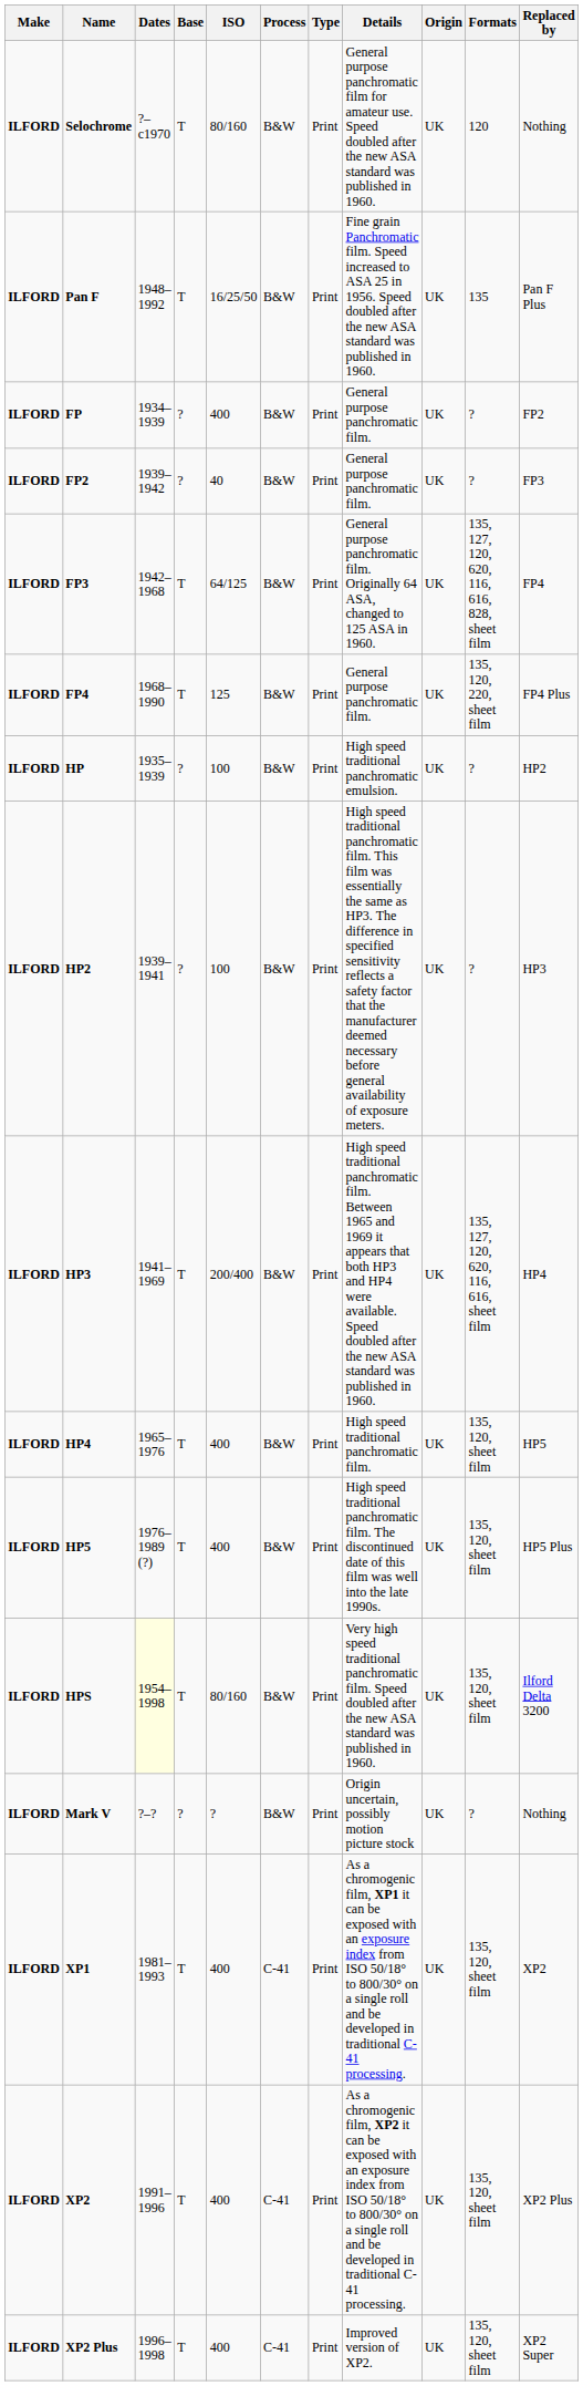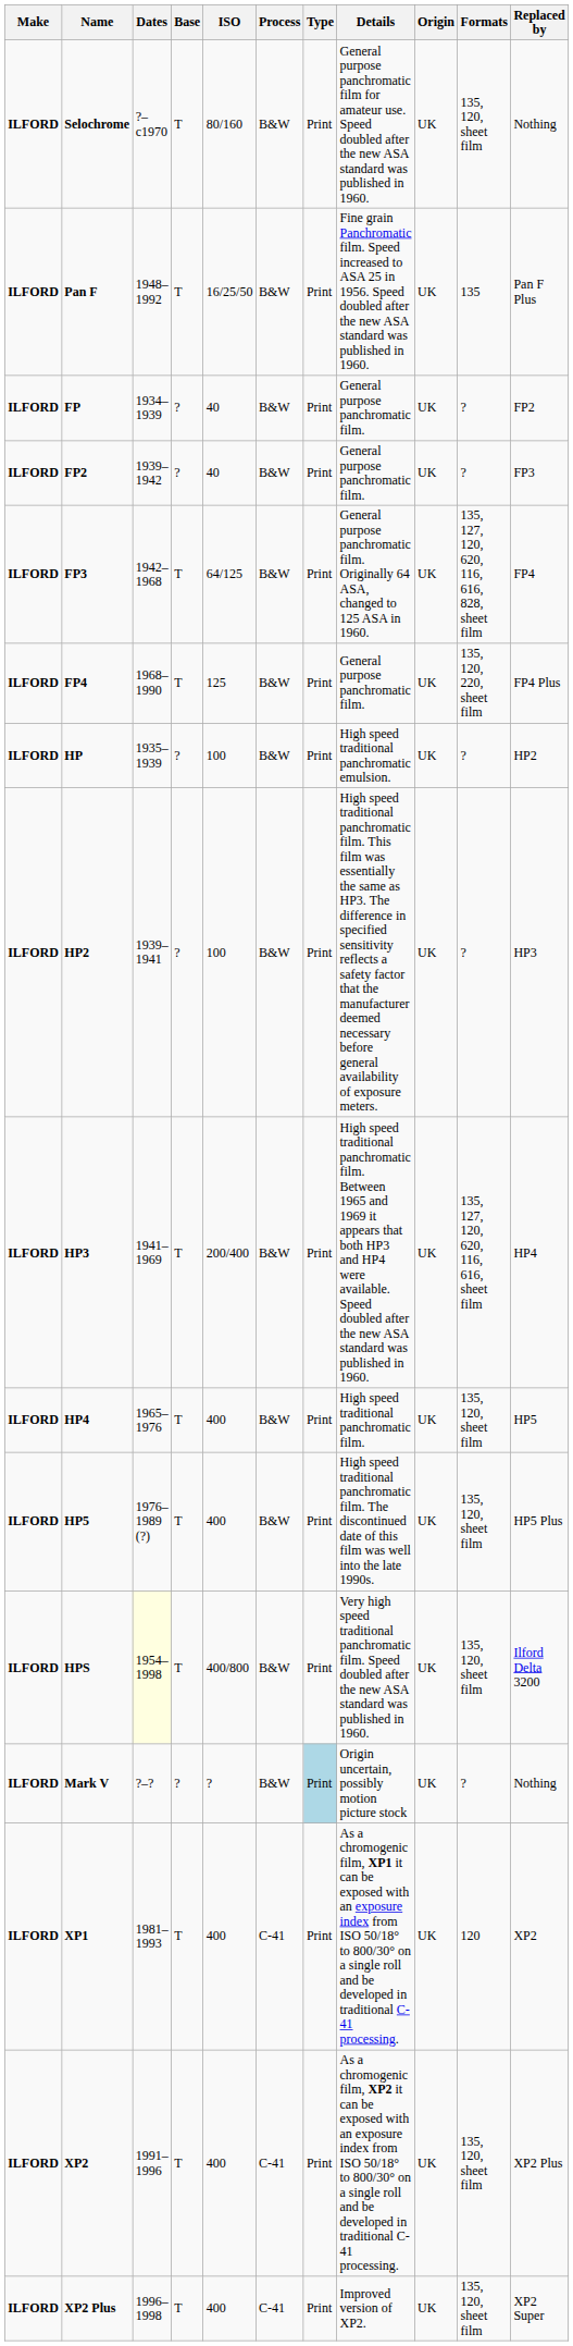 <table class="wikitable">
 <tr>
 <th scope="col" style="width: 100px;">Make</th>
 <th scope="col" style="width: 120px;">Name</th>
 <th scope="col" style="width: 80px;">Dates</th>
 <th scope="col" style="width: 30px;">Base</th>
 <th scope="col" style="width: 45px;">ISO</th>
 <th scope="col" style="width: 40px;">Process</th>
 <th scope="col" style="width: 40px;">Type</th>
 <th scope="col" style="width: 500px;">Details</th>
 <th scope="col" style="width: 60px;">Origin</th>
 <th scope="col" style="width: 80px;">Formats</th>
 <th scope="col" style="width: 80px;">Replaced by</th>
 </tr>
 <tr>
 <td><strong>ILFORD</strong></td>
 <td><strong>Selochrome</strong></td>
 <td>?–c1970</td>
 <td>T</td>
 <td>80/160</td>
 <td>B&W</td>
 <td>Print</td>
 <td>General purpose panchromatic film for amateur use. Speed doubled after the new ASA standard was published in 1960.</td>
 <td>UK</td>
-<td>120</td>
+<td>135, 120, sheet film</td>
 <td>Nothing</td>
 </tr>
 <tr>
 <td><strong>ILFORD</strong></td>
 <td><strong>Pan F</strong></td>
 <td>1948–1992</td>
 <td>T</td>
 <td>16/25/50</td>
 <td>B&W</td>
 <td>Print</td>
 <td>Fine grain <a href='#'>Panchromatic</a> film. Speed increased to ASA 25 in 1956. Speed doubled after the new ASA standard was published in 1960.</td>
 <td>UK</td>
 <td>135</td>
 <td>Pan F Plus</td>
 </tr>
 <tr>
 <td><strong>ILFORD</strong></td>
 <td><strong>FP</strong></td>
 <td>1934–1939</td>
 <td>?</td>
-<td>400</td>
+<td>40</td>
 <td>B&W</td>
 <td>Print</td>
 <td>General purpose panchromatic film.</td>
 <td>UK</td>
 <td>?</td>
 <td>FP2</td>
 </tr>
 <tr>
 <td><strong>ILFORD</strong></td>
 <td><strong>FP2</strong></td>
 <td>1939–1942</td>
 <td>?</td>
 <td>40</td>
 <td>B&W</td>
 <td>Print</td>
 <td>General purpose panchromatic film.</td>
 <td>UK</td>
 <td>?</td>
 <td>FP3</td>
 </tr>
 <tr>
 <td><strong>ILFORD</strong></td>
 <td><strong>FP3</strong></td>
 <td>1942–1968</td>
 <td>T</td>
 <td>64/125</td>
 <td>B&W</td>
 <td>Print</td>
 <td>General purpose panchromatic film. Originally 64 ASA, changed to 125 ASA in 1960.</td>
 <td>UK</td>
 <td>135, 127, 120, 620, 116, 616, 828, sheet film</td>
 <td>FP4</td>
 </tr>
 <tr>
 <td><strong>ILFORD</strong></td>
 <td><strong>FP4</strong></td>
 <td>1968–1990</td>
 <td>T</td>
 <td>125</td>
 <td>B&W</td>
 <td>Print</td>
 <td>General purpose panchromatic film.</td>
 <td>UK</td>
 <td>135, 120, 220, sheet film</td>
 <td>FP4 Plus</td>
 </tr>
 <tr>
 <td><strong>ILFORD</strong></td>
 <td><strong>HP</strong></td>
 <td>1935–1939</td>
 <td>?</td>
 <td>100</td>
 <td>B&W</td>
 <td>Print</td>
 <td>High speed traditional panchromatic emulsion.</td>
 <td>UK</td>
 <td>?</td>
 <td>HP2</td>
 </tr>
 <tr>
 <td><strong>ILFORD</strong></td>
 <td><strong>HP2</strong></td>
 <td>1939–1941</td>
 <td>?</td>
 <td>100</td>
 <td>B&W</td>
 <td>Print</td>
 <td>High speed traditional panchromatic film. This film was essentially the same as HP3. The difference in specified sensitivity reflects a safety factor that the manufacturer deemed necessary before general availability of exposure meters.</td>
 <td>UK</td>
 <td>?</td>
 <td>HP3</td>
 </tr>
 <tr>
 <td><strong>ILFORD</strong></td>
 <td><strong>HP3</strong></td>
 <td>1941–1969</td>
 <td>T</td>
 <td>200/400</td>
 <td>B&W</td>
 <td>Print</td>
 <td>High speed traditional panchromatic film. Between 1965 and 1969 it appears that both HP3 and HP4 were available. Speed doubled after the new ASA standard was published in 1960.</td>
 <td>UK</td>
 <td>135, 127, 120, 620, 116, 616, sheet film</td>
 <td>HP4</td>
 </tr>
 <tr>
 <td><strong>ILFORD</strong></td>
 <td><strong>HP4</strong></td>
 <td>1965–1976</td>
 <td>T</td>
 <td>400</td>
 <td>B&W</td>
 <td>Print</td>
 <td>High speed traditional panchromatic film.</td>
 <td>UK</td>
 <td>135, 120, sheet film</td>
 <td>HP5</td>
 </tr>
 <tr>
 <td><strong>ILFORD</strong></td>
 <td><strong>HP5</strong></td>
 <td>1976–1989 (?)</td>
 <td>T</td>
 <td>400</td>
 <td>B&W</td>
 <td>Print</td>
 <td>High speed traditional panchromatic film. The discontinued date of this film was well into the late 1990s.</td>
 <td>UK</td>
 <td>135, 120, sheet film</td>
 <td>HP5 Plus</td>
 </tr>
 <tr>
 <td><strong>ILFORD</strong></td>
 <td><strong>HPS</strong></td>
 <td style="background: lightyellow;">1954–1998</td>
 <td>T</td>
-<td>80/160</td>
+<td>400/800</td>
 <td>B&W</td>
 <td>Print</td>
 <td>Very high speed traditional panchromatic film. Speed doubled after the new ASA standard was published in 1960.</td>
 <td>UK</td>
 <td>135, 120, sheet film</td>
 <td><a href='#'>Ilford Delta</a> 3200</td>
 </tr>
 <tr>
 <td><strong>ILFORD</strong></td>
 <td><strong>Mark V</strong></td>
 <td>?–?</td>
 <td>?</td>
 <td>?</td>
 <td>B&W</td>
-<td>Print</td>
+<td style="background: lightblue;">Print</td>
 <td>Origin uncertain, possibly motion picture stock</td>
 <td>UK</td>
 <td>?</td>
 <td>Nothing</td>
 </tr>
 <tr>
 <td><strong>ILFORD</strong></td>
 <td><strong>XP1</strong></td>
 <td>1981–1993</td>
 <td>T</td>
 <td>400</td>
 <td>C-41</td>
 <td>Print</td>
 <td>As a chromogenic film, <strong>XP1</strong> it can be exposed with an <a href='#'>exposure index</a> from ISO 50/18° to 800/30° on a single roll and be developed in traditional <a href='#'>C-41 processing</a>.</td>
 <td>UK</td>
-<td>135, 120, sheet film</td>
+<td>120</td>
 <td>XP2</td>
 </tr>
 <tr>
 <td><strong>ILFORD</strong></td>
 <td><strong>XP2</strong></td>
 <td>1991–1996</td>
 <td>T</td>
 <td>400</td>
 <td>C-41</td>
 <td>Print</td>
 <td>As a chromogenic film, <strong>XP2</strong> it can be exposed with an exposure index from ISO 50/18° to 800/30° on a single roll and be developed in traditional C-41 processing.</td>
 <td>UK</td>
 <td>135, 120, sheet film</td>
 <td>XP2 Plus</td>
 </tr>
 <tr>
 <td><strong>ILFORD</strong></td>
 <td><strong>XP2 Plus</strong></td>
 <td>1996–1998</td>
 <td>T</td>
 <td>400</td>
 <td>C-41</td>
 <td>Print</td>
 <td>Improved version of XP2.</td>
 <td>UK</td>
 <td>135, 120, sheet film</td>
 <td>XP2 Super</td>
 </tr>
 </table>
